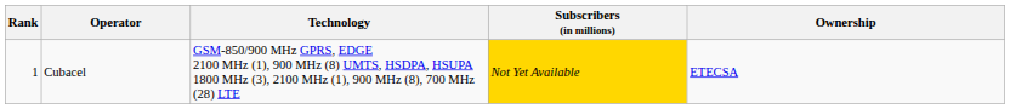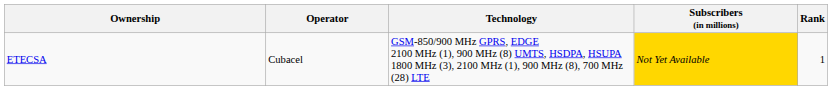 <table class="wikitable">
 <tr>
-<th style="width:3%;">Rank</th>
+<th style="width:32%;">Ownership</th>
 <th style="width:15%;">Operator</th>
 <th style="width:30%;">Technology</th>
 <th style="width:20%;">Subscribers<br><small>(in millions)</small></th>
-<th style="width:32%;">Ownership</th>
+<th style="width:3%;">Rank</th>
 </tr>
 <tr>
-<td align=right>1</td>
+<td><a href='#'>ETECSA</a></td>
 <td>Cubacel</td>
 <td><a href='#'>GSM</a>-850/900 MHz <a href='#'>GPRS</a>, <a href='#'>EDGE</a> <br>2100 MHz (1), 900 MHz (8) <a href='#'>UMTS</a>, <a href='#'>HSDPA</a>, <a href='#'>HSUPA</a> <br>1800 MHz (3), 2100 MHz (1), 900 MHz (8), 700 MHz (28) <a href='#'>LTE</a></td>
 <td style="background: gold;"><em>Not Yet Available</em></td>
-<td><a href='#'>ETECSA</a></td>
+<td align=right>1</td>
 </tr>
 </table>
